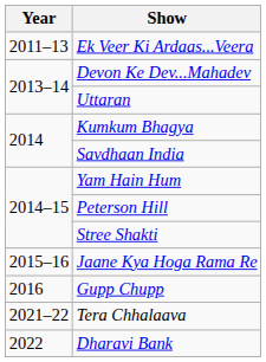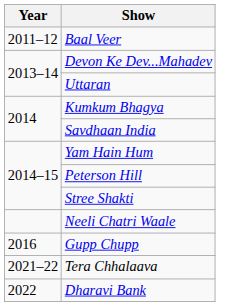 <table class="wikitable">
 <tr>
 <th>Year</th>
 <th>Show</th>
 </tr>
 <tr>
-<td>2011–13</td>
-<td><em><a href='#'>Ek Veer Ki Ardaas...Veera</a></em></td>
+<td>2011–12</td>
+<td><em><a href='#'>Baal Veer</a></em></td>
 </tr>
 <tr>
 <td rowspan="2">2013–14</td>
 <td><em><a href='#'>Devon Ke Dev...Mahadev</a></em></td>
 </tr>
 <tr>
 <td><em><a href='#'>Uttaran</a></em></td>
 </tr>
 <tr>
 <td rowspan="2">2014</td>
 <td><em><a href='#'>Kumkum Bhagya</a></em></td>
 </tr>
 <tr>
 <td><em><a href='#'>Savdhaan India</a></em></td>
 </tr>
 <tr>
 <td rowspan="3">2014–15</td>
 <td><em><a href='#'>Yam Hain Hum</a></em></td>
 </tr>
 <tr>
 <td><em><a href='#'>Peterson Hill</a></em></td>
 </tr>
 <tr>
 <td><em><a href='#'>Stree Shakti</a></em></td>
 </tr>
 <tr>
-<td>2015–16</td>
-<td><em><a href='#'>Jaane Kya Hoga Rama Re</a></em></td>
+<td></td>
+<td><em><a href='#'>Neeli Chatri Waale</a></em></td>
 </tr>
 <tr>
 <td>2016</td>
 <td><em><a href='#'>Gupp Chupp</a></em></td>
 </tr>
 <tr>
 <td>2021–22</td>
 <td><em>Tera Chhalaava</em></td>
 </tr>
 <tr>
 <td>2022</td>
 <td><em><a href='#'>Dharavi Bank</a></em></td>
 </tr>
 </table>
